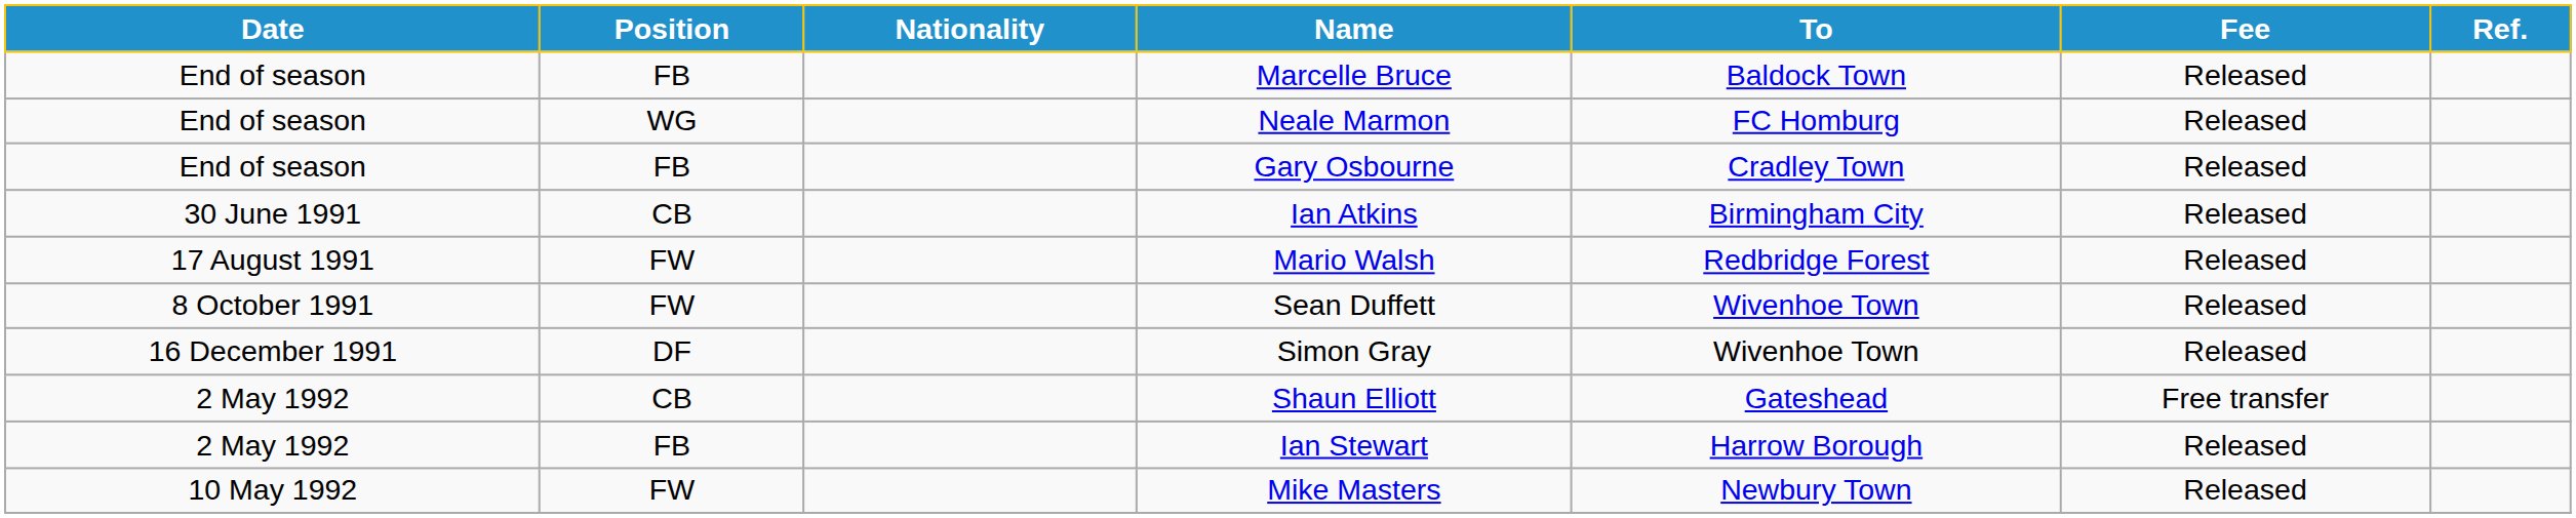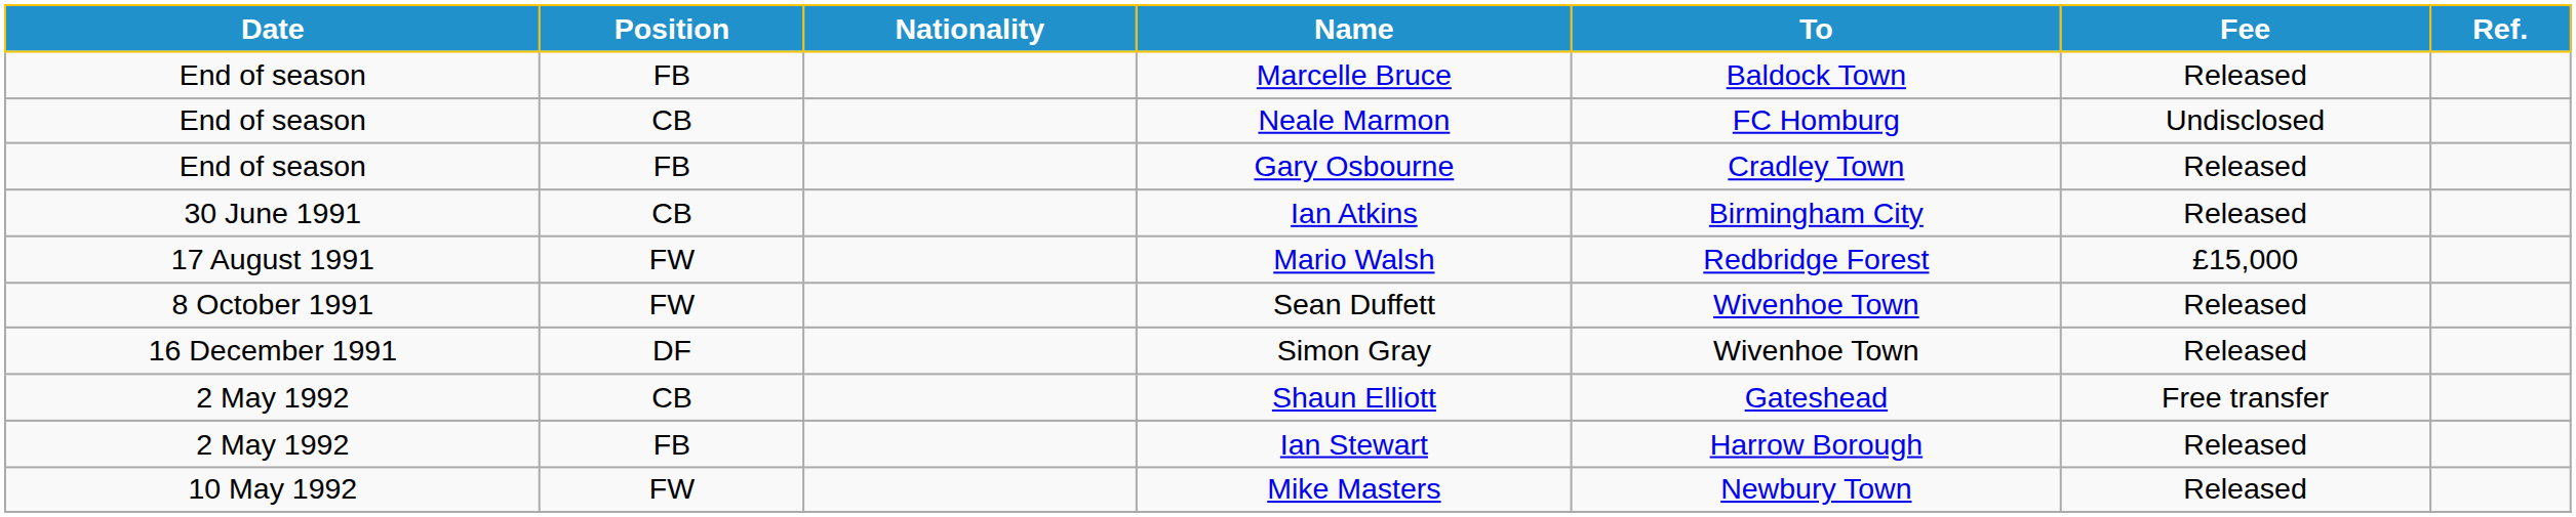 <table class="wikitable" style="text-align:center; font-size:90%; width:100%;">
 <tr>
 <th style="background:#2191CC; color:white; border:1px solid #F7C408; text-align:center;">Date</th>
 <th style="background:#2191CC; color:white; border:1px solid #F7C408; text-align:center;">Position</th>
 <th style="background:#2191CC; color:white; border:1px solid #F7C408; text-align:center;">Nationality</th>
 <th style="background:#2191CC; color:white; border:1px solid #F7C408; text-align:center;">Name</th>
 <th style="background:#2191CC; color:white; border:1px solid #F7C408; text-align:center;">To</th>
 <th style="background:#2191CC; color:white; border:1px solid #F7C408; text-align:center;">Fee</th>
 <th style="background:#2191CC; color:white; border:1px solid #F7C408; text-align:center;">Ref.</th>
 </tr>
 <tr>
 <td>End of season</td>
 <td>FB</td>
 <td></td>
 <td><a href='#'>Marcelle Bruce</a></td>
 <td> <a href='#'>Baldock Town</a></td>
 <td>Released</td>
 <td></td>
 </tr>
 <tr>
 <td>End of season</td>
-<td>WG</td>
+<td>CB</td>
 <td></td>
 <td><a href='#'>Neale Marmon</a></td>
 <td> <a href='#'>FC Homburg</a></td>
-<td>Released</td>
+<td>Undisclosed</td>
 <td></td>
 </tr>
 <tr>
 <td>End of season</td>
 <td>FB</td>
 <td></td>
 <td><a href='#'>Gary Osbourne</a></td>
 <td> <a href='#'>Cradley Town</a></td>
 <td>Released</td>
 <td></td>
 </tr>
 <tr>
 <td>30 June 1991</td>
 <td>CB</td>
 <td></td>
 <td><a href='#'>Ian Atkins</a></td>
 <td> <a href='#'>Birmingham City</a></td>
 <td>Released</td>
 <td></td>
 </tr>
 <tr>
 <td>17 August 1991</td>
 <td>FW</td>
 <td></td>
 <td><a href='#'>Mario Walsh</a></td>
 <td> <a href='#'>Redbridge Forest</a></td>
-<td>Released</td>
+<td>£15,000</td>
 <td></td>
 </tr>
 <tr>
 <td>8 October 1991</td>
 <td>FW</td>
 <td></td>
 <td>Sean Duffett</td>
 <td> <a href='#'>Wivenhoe Town</a></td>
 <td>Released</td>
 <td></td>
 </tr>
 <tr>
 <td>16 December 1991</td>
 <td>DF</td>
 <td></td>
 <td>Simon Gray</td>
 <td> Wivenhoe Town</td>
 <td>Released</td>
 <td></td>
 </tr>
 <tr>
 <td>2 May 1992</td>
 <td>CB</td>
 <td></td>
 <td><a href='#'>Shaun Elliott</a></td>
 <td> <a href='#'>Gateshead</a></td>
 <td>Free transfer</td>
 <td></td>
 </tr>
 <tr>
 <td>2 May 1992</td>
 <td>FB</td>
 <td></td>
 <td><a href='#'>Ian Stewart</a></td>
 <td> <a href='#'>Harrow Borough</a></td>
 <td>Released</td>
 <td></td>
 </tr>
 <tr>
 <td>10 May 1992</td>
 <td>FW</td>
 <td></td>
 <td><a href='#'>Mike Masters</a></td>
 <td> <a href='#'>Newbury Town</a></td>
 <td>Released</td>
 <td></td>
 </tr>
 <tr>
 </tr>
 </table>
